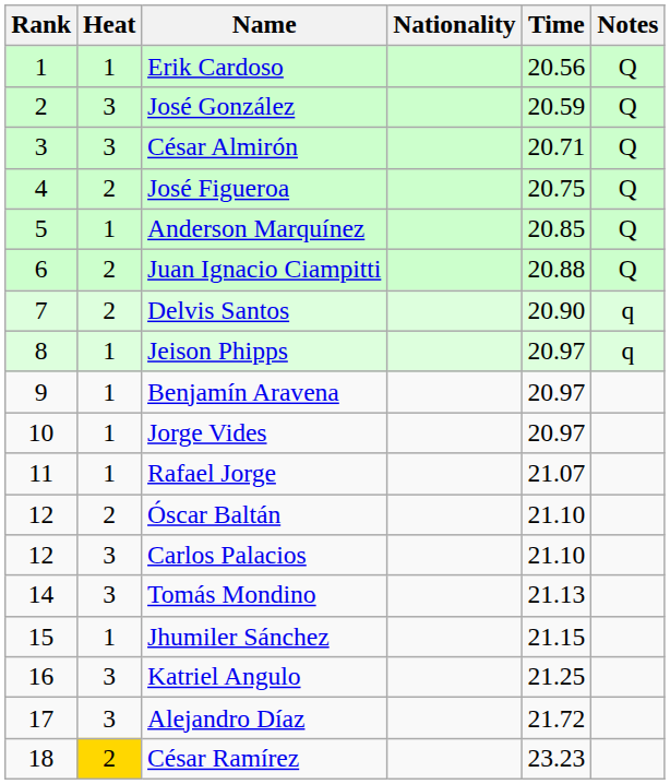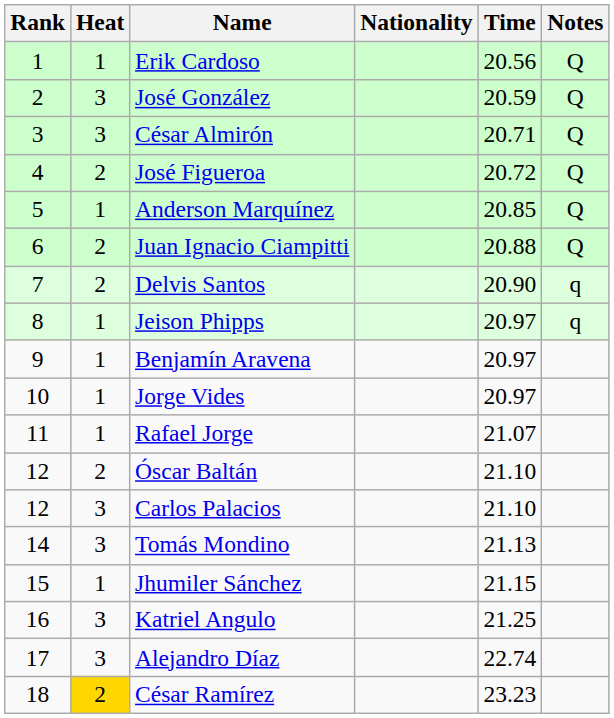 <table class="wikitable sortable" style="text-align:center">
 <tr>
 <th>Rank</th>
 <th>Heat</th>
 <th>Name</th>
 <th>Nationality</th>
 <th>Time</th>
 <th>Notes</th>
 </tr>
 <tr bgcolor=ccffcc>
 <td>1</td>
 <td>1</td>
 <td align=left><a href='#'>Erik Cardoso</a></td>
 <td align=left></td>
 <td>20.56</td>
 <td>Q</td>
 </tr>
 <tr bgcolor=ccffcc>
 <td>2</td>
 <td>3</td>
 <td align=left><a href='#'>José González</a></td>
 <td align=left></td>
 <td>20.59</td>
 <td>Q</td>
 </tr>
 <tr bgcolor=ccffcc>
 <td>3</td>
 <td>3</td>
 <td align=left><a href='#'>César Almirón</a></td>
 <td align=left></td>
 <td>20.71</td>
 <td>Q</td>
 </tr>
 <tr bgcolor=ccffcc>
 <td>4</td>
 <td>2</td>
 <td align=left><a href='#'>José Figueroa</a></td>
 <td align=left></td>
-<td>20.75</td>
+<td>20.72</td>
 <td>Q</td>
 </tr>
 <tr bgcolor=ccffcc>
 <td>5</td>
 <td>1</td>
 <td align=left><a href='#'>Anderson Marquínez</a></td>
 <td align=left></td>
 <td>20.85</td>
 <td>Q</td>
 </tr>
 <tr bgcolor=ccffcc>
 <td>6</td>
 <td>2</td>
 <td align=left><a href='#'>Juan Ignacio Ciampitti</a></td>
 <td align=left></td>
 <td>20.88</td>
 <td>Q</td>
 </tr>
 <tr bgcolor=ddffdd>
 <td>7</td>
 <td>2</td>
 <td align=left><a href='#'>Delvis Santos</a></td>
 <td align=left></td>
 <td>20.90</td>
 <td>q</td>
 </tr>
 <tr bgcolor=ddffdd>
 <td>8</td>
 <td>1</td>
 <td align=left><a href='#'>Jeison Phipps</a></td>
 <td align=left></td>
 <td>20.97</td>
 <td>q</td>
 </tr>
 <tr>
 <td>9</td>
 <td>1</td>
 <td align=left><a href='#'>Benjamín Aravena</a></td>
 <td align=left></td>
 <td>20.97</td>
 <td><strong></strong></td>
 </tr>
 <tr>
 <td>10</td>
 <td>1</td>
 <td align=left><a href='#'>Jorge Vides</a></td>
 <td align=left></td>
 <td>20.97</td>
 <td></td>
 </tr>
 <tr>
 <td>11</td>
 <td>1</td>
 <td align=left><a href='#'>Rafael Jorge</a></td>
 <td align=left></td>
 <td>21.07</td>
 <td></td>
 </tr>
 <tr>
 <td>12</td>
 <td>2</td>
 <td align=left><a href='#'>Óscar Baltán</a></td>
 <td align=left></td>
 <td>21.10</td>
 <td></td>
 </tr>
 <tr>
 <td>12</td>
 <td>3</td>
 <td align=left><a href='#'>Carlos Palacios</a></td>
 <td align=left></td>
 <td>21.10</td>
 <td><strong></strong></td>
 </tr>
 <tr>
 <td>14</td>
 <td>3</td>
 <td align=left><a href='#'>Tomás Mondino</a></td>
 <td align=left></td>
 <td>21.13</td>
 <td></td>
 </tr>
 <tr>
 <td>15</td>
 <td>1</td>
 <td align=left><a href='#'>Jhumiler Sánchez</a></td>
 <td align=left></td>
 <td>21.15</td>
 <td></td>
 </tr>
 <tr>
 <td>16</td>
 <td>3</td>
 <td align=left><a href='#'>Katriel Angulo</a></td>
 <td align=left></td>
 <td>21.25</td>
 <td></td>
 </tr>
 <tr>
 <td>17</td>
 <td>3</td>
 <td align=left><a href='#'>Alejandro Díaz</a></td>
 <td align=left></td>
-<td>21.72</td>
+<td>22.74</td>
 <td></td>
 </tr>
 <tr>
 <td>18</td>
 <td style="background: gold;">2</td>
 <td align=left><a href='#'>César Ramírez</a></td>
 <td align=left></td>
 <td>23.23</td>
 <td></td>
 </tr>
 </table>
